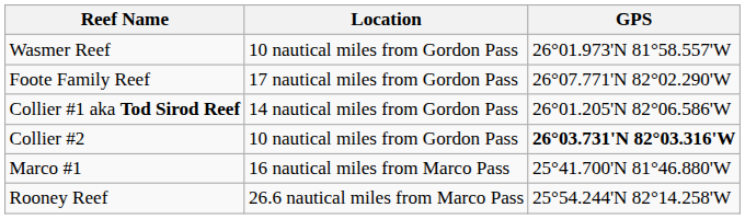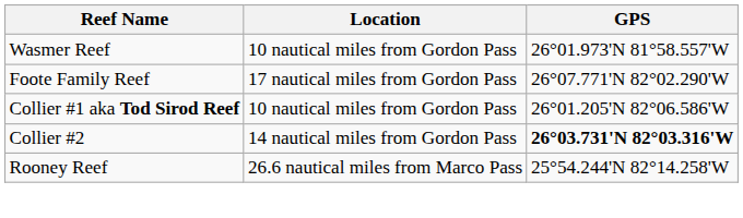 <table class="wikitable">
 <tr>
 <th>Reef Name</th>
 <th>Location</th>
 <th>GPS</th>
 </tr>
 <tr>
 <td>Wasmer Reef</td>
 <td>10 nautical miles from Gordon Pass</td>
 <td>26°01.973'N 81°58.557'W</td>
 </tr>
 <tr>
 <td>Foote Family Reef</td>
 <td>17 nautical miles from Gordon Pass</td>
 <td>26°07.771'N 82°02.290'W</td>
 </tr>
 <tr>
 <td>Collier #1 aka <strong>Tod Sirod Reef</strong></td>
-<td>14 nautical miles from Gordon Pass</td>
+<td>10 nautical miles from Gordon Pass</td>
 <td>26°01.205'N 82°06.586'W</td>
 </tr>
 <tr>
 <td>Collier #2</td>
-<td>10 nautical miles from Gordon Pass</td>
+<td>14 nautical miles from Gordon Pass</td>
 <td><strong>26°03.731'N 82°03.316'W</strong></td>
-</tr>
-<tr>
-<td>Marco #1</td>
-<td>16 nautical miles from Marco Pass</td>
-<td>25°41.700'N 81°46.880'W</td>
 </tr>
 <tr>
 <td>Rooney Reef</td>
 <td>26.6 nautical miles from Marco Pass</td>
 <td>25°54.244'N 82°14.258'W</td>
 </tr>
 </table>
